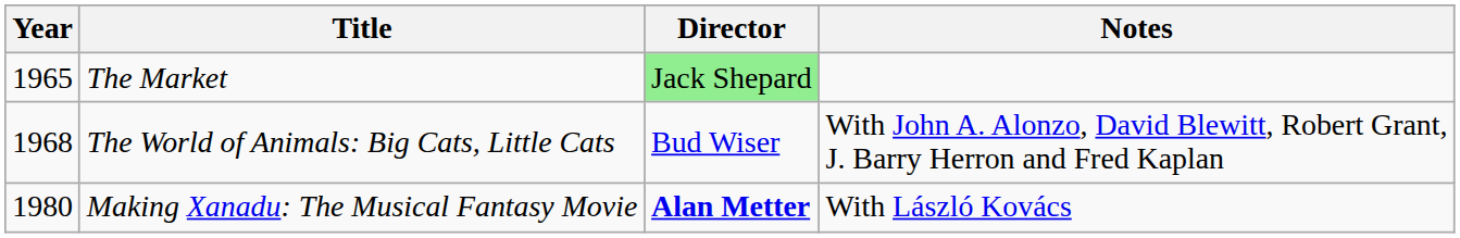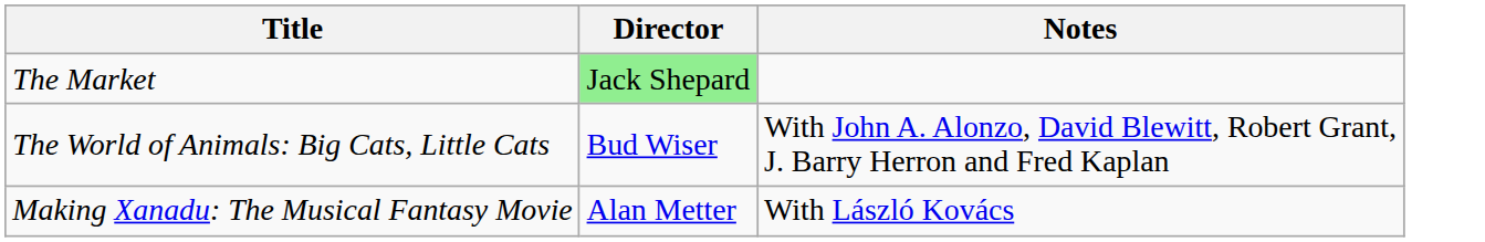 <table class="wikitable">
 <tr>
-<th>Year</th>
 <th>Title</th>
 <th>Director</th>
 <th>Notes</th>
 </tr>
 <tr>
-<td>1965</td>
 <td><em>The Market</em></td>
 <td style="background: lightgreen;">Jack Shepard</td>
 <td></td>
 </tr>
 <tr>
-<td>1968</td>
 <td><em>The World of Animals: Big Cats, Little Cats</em></td>
 <td><a href='#'>Bud Wiser</a></td>
 <td>With <a href='#'>John A. Alonzo</a>, <a href='#'>David Blewitt</a>, Robert Grant,<br>J. Barry Herron and Fred Kaplan</td>
 </tr>
 <tr>
-<td>1980</td>
 <td><em>Making <a href='#'>Xanadu</a>: The Musical Fantasy Movie</em></td>
-<td><strong><a href='#'>Alan Metter</a></strong></td>
+<td><a href='#'>Alan Metter</a></td>
 <td>With <a href='#'>László Kovács</a></td>
 </tr>
 </table>
